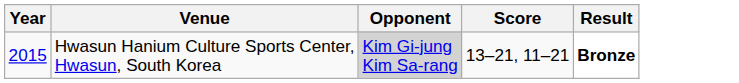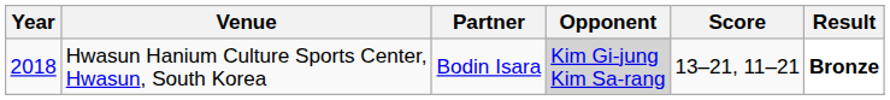 <table class="sortable wikitable" style="font-size: 90%;">
 <tr>
 <th>Year</th>
 <th>Venue</th>
+<th>Partner</th>
 <th>Opponent</th>
 <th>Score</th>
 <th>Result</th>
 </tr>
 <tr>
-<td align="center"><a href='#'>2015</a></td>
+<td align="center"><a href='#'>2018</a></td>
 <td align="left">Hwasun Hanium Culture Sports Center,<br><a href='#'>Hwasun</a>, South Korea</td>
+<td align="left"> <a href='#'>Bodin Isara</a></td>
 <td align="left" style="background: lightgrey;"> <a href='#'>Kim Gi-jung</a><br> <a href='#'>Kim Sa-rang</a></td>
 <td align="left">13–21, 11–21</td>
 <td style="text-align:left; background:white"> <strong>Bronze</strong></td>
 </tr>
 </table>
